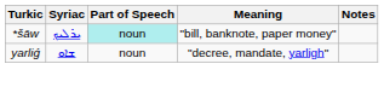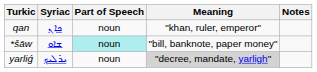 <table class="wikitable">
 <tr>
 <th colspan="1">Turkic</th>
 <th colspan="1">Syriac</th>
 <th>Part of Speech</th>
 <th colspan="1">Meaning</th>
 <th>Notes</th>
 </tr>
 <tr style="text-align: center;">
+<td><em>qan</em></td>
+<td><a href='#'>ܟܐܢ</a></td>
+<td>noun</td>
+<td>"khan, ruler, emperor"</td>
+<td></td>
+</tr>
+<tr style="text-align: center;">
 <td><em>*šāw</em></td>
-<td><a href='#'>ܝܪܠܝܟ</a></td>
+<td><a href='#'>ܫܐܘ</a></td>
 <td style="background: paleturquoise;">noun</td>
 <td>"bill, banknote, paper money"</td>
 <td></td>
 </tr>
 <tr style="text-align:center;">
 <td><em>yarliǵ</em></td>
-<td><a href='#'>ܫܐܘ</a></td>
+<td><a href='#'>ܝܪܠܝܟ</a></td>
 <td>noun</td>
-<td>"decree, mandate, <a href='#'>yarligh</a>"</td>
+<td style="background: lightgrey;">"decree, mandate, <a href='#'>yarligh</a>"</td>
 <td></td>
 </tr>
 </table>
